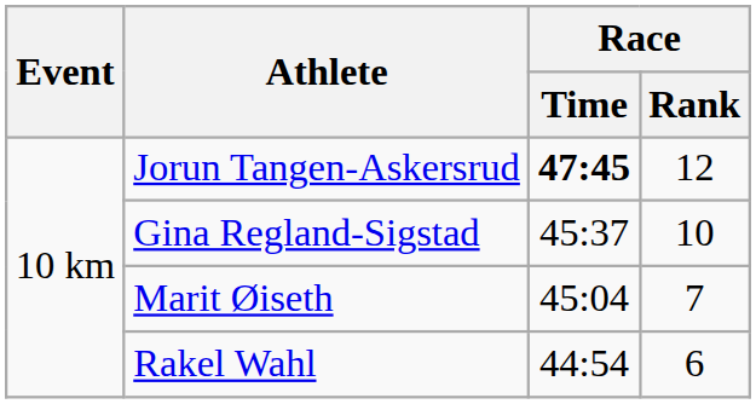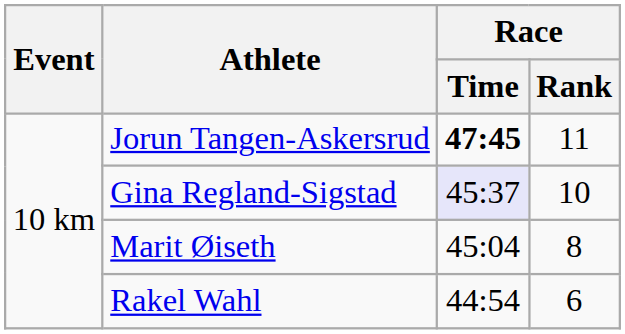 <table class="wikitable" border="1" style="font-size:90%">
 <tr>
 <th rowspan=2>Event</th>
 <th rowspan=2>Athlete</th>
 <th colspan=2>Race</th>
 </tr>
 <tr>
 <th>Time</th>
 <th>Rank</th>
 </tr>
 <tr>
 <td rowspan=4>10 km</td>
 <td><a href='#'>Jorun Tangen-Askersrud</a></td>
 <td align=center><strong>47:45</strong></td>
-<td align=center>12</td>
+<td align=center>11</td>
 </tr>
 <tr>
 <td><a href='#'>Gina Regland-Sigstad</a></td>
-<td align=center>45:37</td>
+<td align=center style="background: lavender;">45:37</td>
 <td align=center>10</td>
 </tr>
 <tr>
 <td><a href='#'>Marit Øiseth</a></td>
 <td align=center>45:04</td>
-<td align=center>7</td>
+<td align=center>8</td>
 </tr>
 <tr>
 <td><a href='#'>Rakel Wahl</a></td>
 <td align=center>44:54</td>
 <td align=center>6</td>
 </tr>
 </table>
